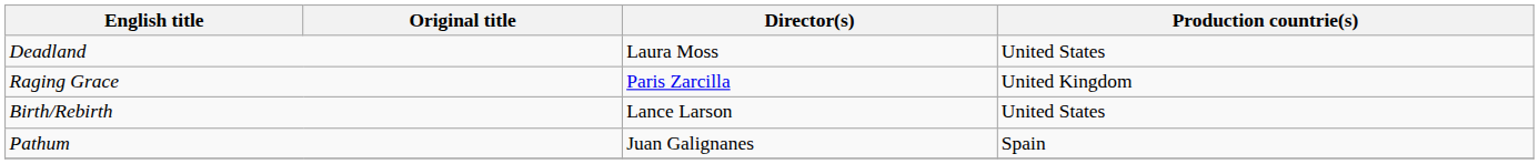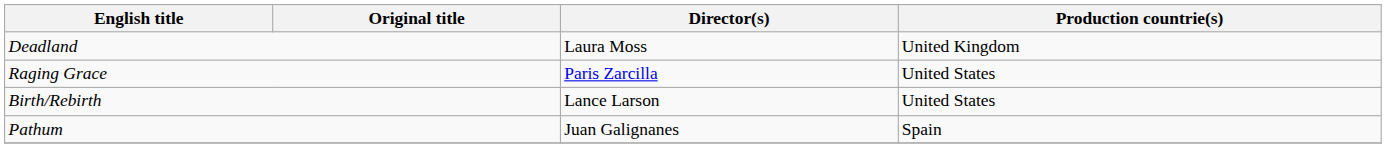 <table class="sortable wikitable" style="width:100%; margin-bottom:4px" cellpadding="5">
 <tr>
 <th scope="col">English title</th>
 <th scope="col">Original title</th>
 <th scope="col">Director(s)</th>
 <th scope="col">Production countrie(s)</th>
 </tr>
 <tr>
 <td colspan=2><em>Deadland</em></td>
 <td>Laura Moss</td>
-<td>United States</td>
+<td>United Kingdom</td>
 </tr>
 <tr>
 <td colspan=2><em>Raging Grace</em></td>
 <td><a href='#'>Paris Zarcilla</a></td>
-<td>United Kingdom</td>
+<td>United States</td>
 </tr>
 <tr>
 <td colspan=2><em>Birth/Rebirth</em></td>
 <td>Lance Larson</td>
 <td>United States</td>
 </tr>
 <tr>
 <td colspan=2><em>Pathum </em></td>
 <td>Juan Galignanes</td>
 <td>Spain</td>
 </tr>
 <tr>
 </tr>
 </table>
